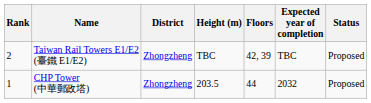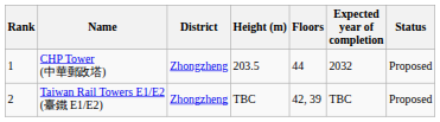 <table class="wikitable sortable">
 <tr>
 <th>Rank</th>
 <th>Name</th>
 <th>District</th>
 <th>Height (m)</th>
 <th>Floors</th>
 <th>Expected<br> year of<br> completion</th>
 <th>Status</th>
 </tr>
 <tr>
+<td>1</td>
+<td><a href='#'>CHP Tower</a> <br>(中華郵政塔)</td>
+<td><a href='#'>Zhongzheng</a></td>
+<td>203.5</td>
+<td>44</td>
+<td>2032</td>
+<td>Proposed </td>
+</tr>
+<tr>
 <td>2</td>
 <td><a href='#'>Taiwan Rail Towers E1/E2</a> <br>(臺鐵 E1/E2)</td>
 <td><a href='#'>Zhongzheng</a></td>
 <td>TBC</td>
 <td>42, 39</td>
 <td>TBC</td>
 <td>Proposed</td>
 </tr>
-<tr>
-<td>1</td>
-<td><a href='#'>CHP Tower</a> <br>(中華郵政塔)</td>
-<td><a href='#'>Zhongzheng</a></td>
-<td>203.5</td>
-<td>44</td>
-<td>2032</td>
-<td>Proposed </td>
-</tr>
 </table>
